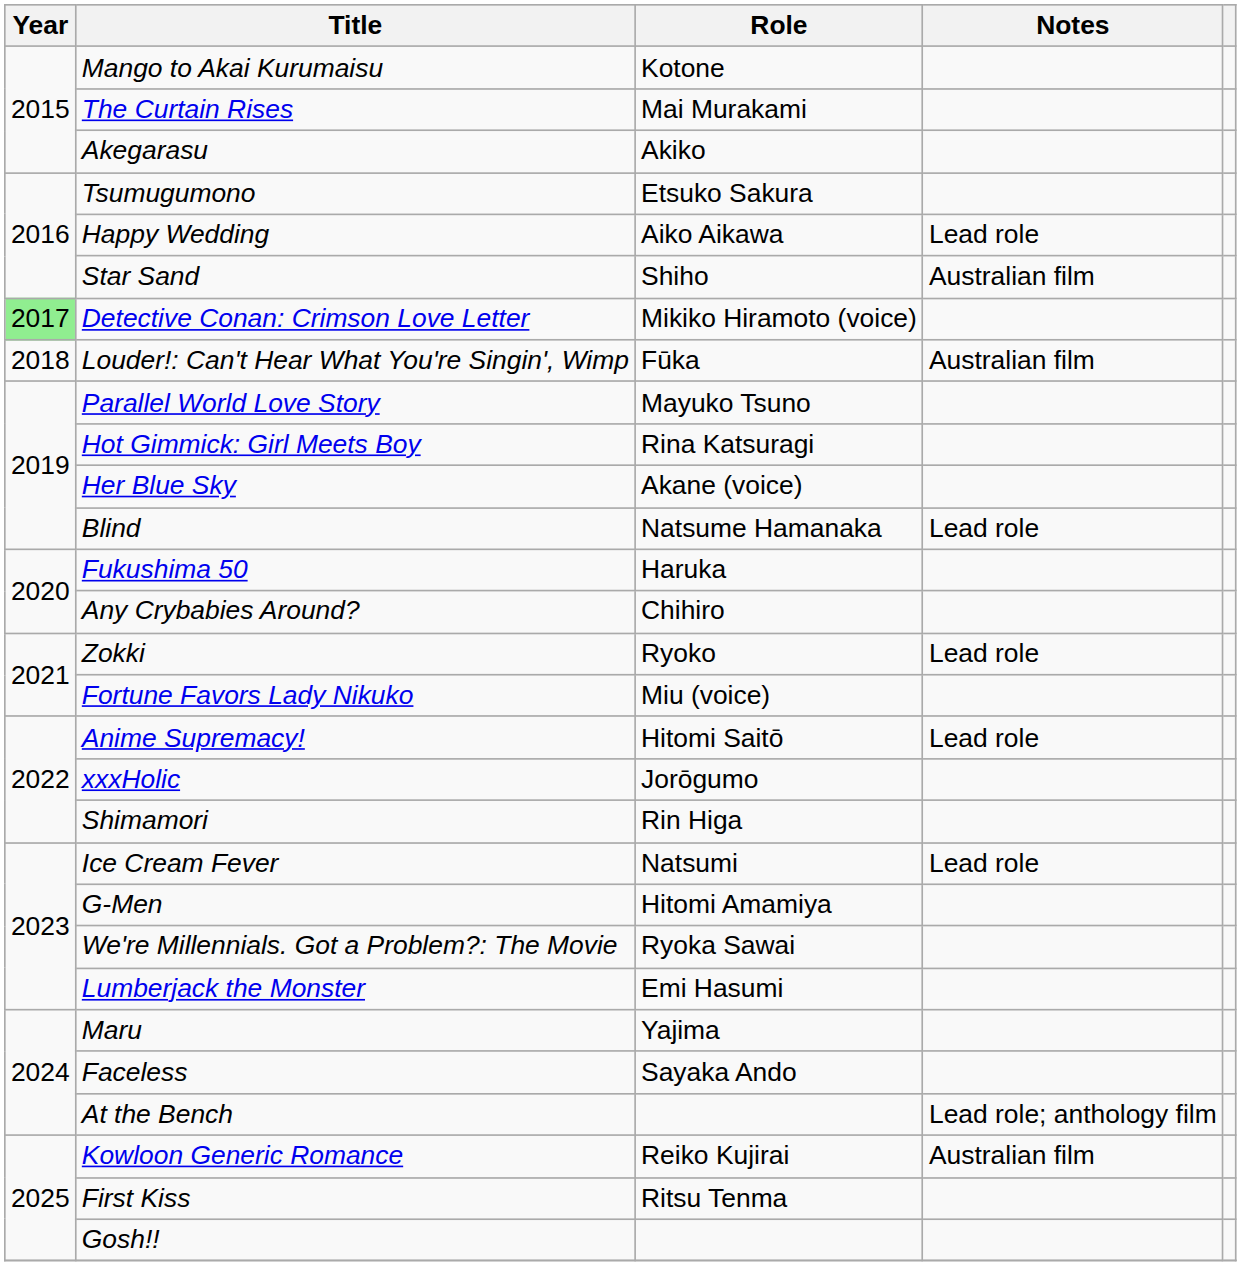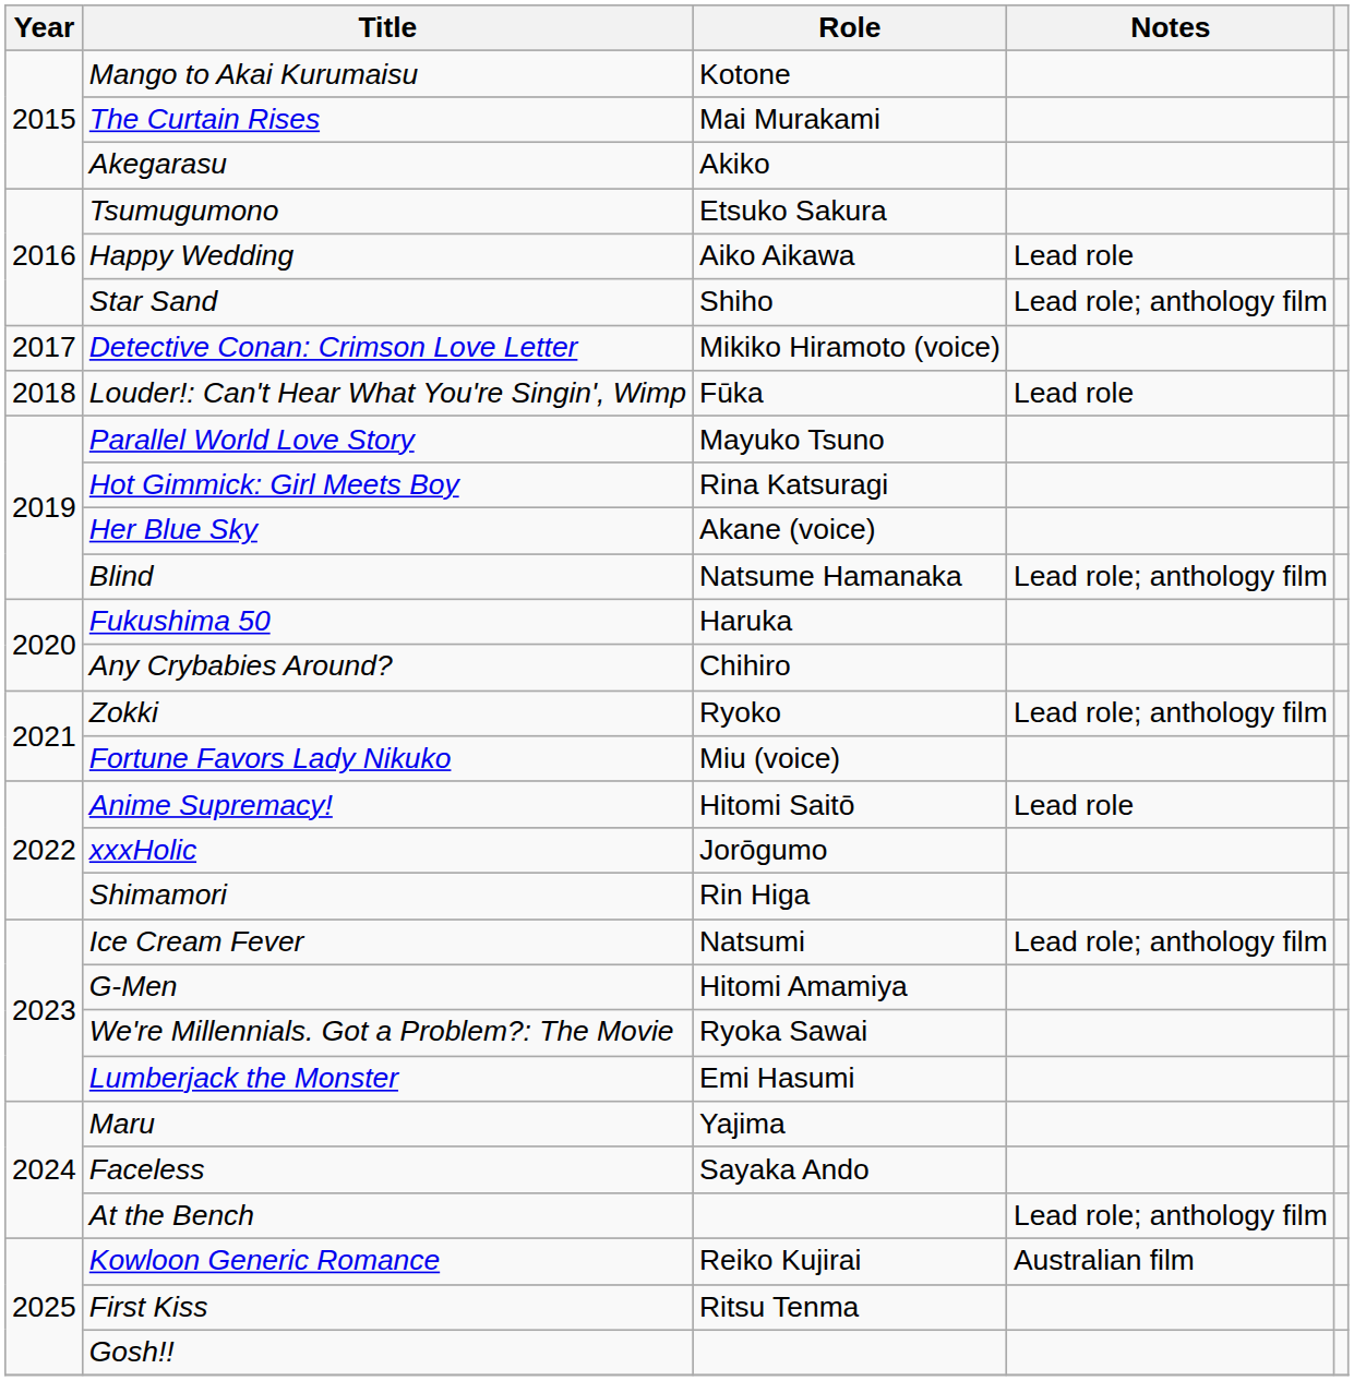 <table class="wikitable sortable">
 <tr>
 <th>Year</th>
 <th>Title</th>
 <th>Role</th>
 <th class="unsortable">Notes</th>
 <th class="unsortable"></th>
 </tr>
 <tr>
 <td rowspan="3">2015</td>
 <td><em>Mango to Akai Kurumaisu</em></td>
 <td>Kotone</td>
 <td></td>
 <td></td>
 </tr>
 <tr>
 <td><em><a href='#'>The Curtain Rises</a></em></td>
 <td>Mai Murakami</td>
 <td></td>
 <td></td>
 </tr>
 <tr>
 <td><em>Akegarasu</em></td>
 <td>Akiko</td>
 <td></td>
 <td></td>
 </tr>
 <tr>
 <td rowspan="3">2016</td>
 <td><em>Tsumugumono</em></td>
 <td>Etsuko Sakura</td>
 <td></td>
 <td></td>
 </tr>
 <tr>
 <td><em>Happy Wedding</em></td>
 <td>Aiko Aikawa</td>
 <td>Lead role</td>
 <td></td>
 </tr>
 <tr>
 <td><em>Star Sand</em></td>
 <td>Shiho</td>
-<td>Australian film</td>
+<td>Lead role; anthology film</td>
 <td></td>
 </tr>
 <tr>
-<td style="background: lightgreen;">2017</td>
+<td>2017</td>
 <td><em><a href='#'>Detective Conan: Crimson Love Letter</a></em></td>
 <td>Mikiko Hiramoto (voice)</td>
 <td></td>
 <td></td>
 </tr>
 <tr>
 <td>2018</td>
 <td><em>Louder!: Can't Hear What You're Singin', Wimp</em></td>
 <td>Fūka</td>
-<td>Australian film</td>
+<td>Lead role</td>
 <td></td>
 </tr>
 <tr>
 <td rowspan="4">2019</td>
 <td><em><a href='#'>Parallel World Love Story</a></em></td>
 <td>Mayuko Tsuno</td>
 <td></td>
 <td></td>
 </tr>
 <tr>
 <td><em><a href='#'>Hot Gimmick: Girl Meets Boy</a></em></td>
 <td>Rina Katsuragi</td>
 <td></td>
 <td></td>
 </tr>
 <tr>
 <td><em><a href='#'>Her Blue Sky</a></em></td>
 <td>Akane (voice)</td>
 <td></td>
 <td></td>
 </tr>
 <tr>
 <td><em>Blind</em></td>
 <td>Natsume Hamanaka</td>
-<td>Lead role</td>
+<td>Lead role; anthology film</td>
 <td></td>
 </tr>
 <tr>
 <td rowspan="2">2020</td>
 <td><em><a href='#'>Fukushima 50</a></em></td>
 <td>Haruka</td>
 <td></td>
 <td></td>
 </tr>
 <tr>
 <td><em>Any Crybabies Around?</em></td>
 <td>Chihiro</td>
 <td></td>
 <td></td>
 </tr>
 <tr>
 <td rowspan="2">2021</td>
 <td><em>Zokki</em></td>
 <td>Ryoko</td>
-<td>Lead role</td>
+<td>Lead role; anthology film</td>
 <td></td>
 </tr>
 <tr>
 <td><em><a href='#'>Fortune Favors Lady Nikuko</a></em></td>
 <td>Miu (voice)</td>
 <td></td>
 <td></td>
 </tr>
 <tr>
 <td rowspan=3>2022</td>
 <td><em><a href='#'>Anime Supremacy!</a></em></td>
 <td>Hitomi Saitō</td>
 <td>Lead role</td>
 <td></td>
 </tr>
 <tr>
 <td><em><a href='#'>xxxHolic</a></em></td>
 <td>Jorōgumo</td>
 <td></td>
 <td></td>
 </tr>
 <tr>
 <td><em>Shimamori</em></td>
 <td>Rin Higa</td>
 <td></td>
 <td></td>
 </tr>
 <tr>
 <td rowspan=4>2023</td>
 <td><em>Ice Cream Fever</em></td>
 <td>Natsumi</td>
-<td>Lead role</td>
+<td>Lead role; anthology film</td>
 <td></td>
 </tr>
 <tr>
 <td><em>G-Men</em></td>
 <td>Hitomi Amamiya</td>
 <td></td>
 <td></td>
 </tr>
 <tr>
 <td><em>We're Millennials. Got a Problem?: The Movie</em></td>
 <td>Ryoka Sawai</td>
 <td></td>
 <td></td>
 </tr>
 <tr>
 <td><em><a href='#'>Lumberjack the Monster</a></em></td>
 <td>Emi Hasumi</td>
 <td></td>
 <td></td>
 </tr>
 <tr>
 <td rowspan=3>2024</td>
 <td><em>Maru</em></td>
 <td>Yajima</td>
 <td></td>
 <td></td>
 </tr>
 <tr>
 <td><em>Faceless</em></td>
 <td>Sayaka Ando</td>
 <td></td>
 <td></td>
 </tr>
 <tr>
 <td><em>At the Bench</em></td>
 <td></td>
 <td>Lead role; anthology film</td>
 <td></td>
 </tr>
 <tr>
 <td rowspan=3>2025</td>
 <td><em><a href='#'>Kowloon Generic Romance</a></em></td>
 <td>Reiko Kujirai</td>
 <td>Australian film</td>
 <td></td>
 </tr>
 <tr>
 <td><em>First Kiss</em></td>
 <td>Ritsu Tenma</td>
 <td></td>
 <td></td>
 </tr>
 <tr>
 <td><em>Gosh!!</em></td>
 <td></td>
 <td></td>
 <td></td>
 </tr>
 <tr>
 </tr>
 </table>
